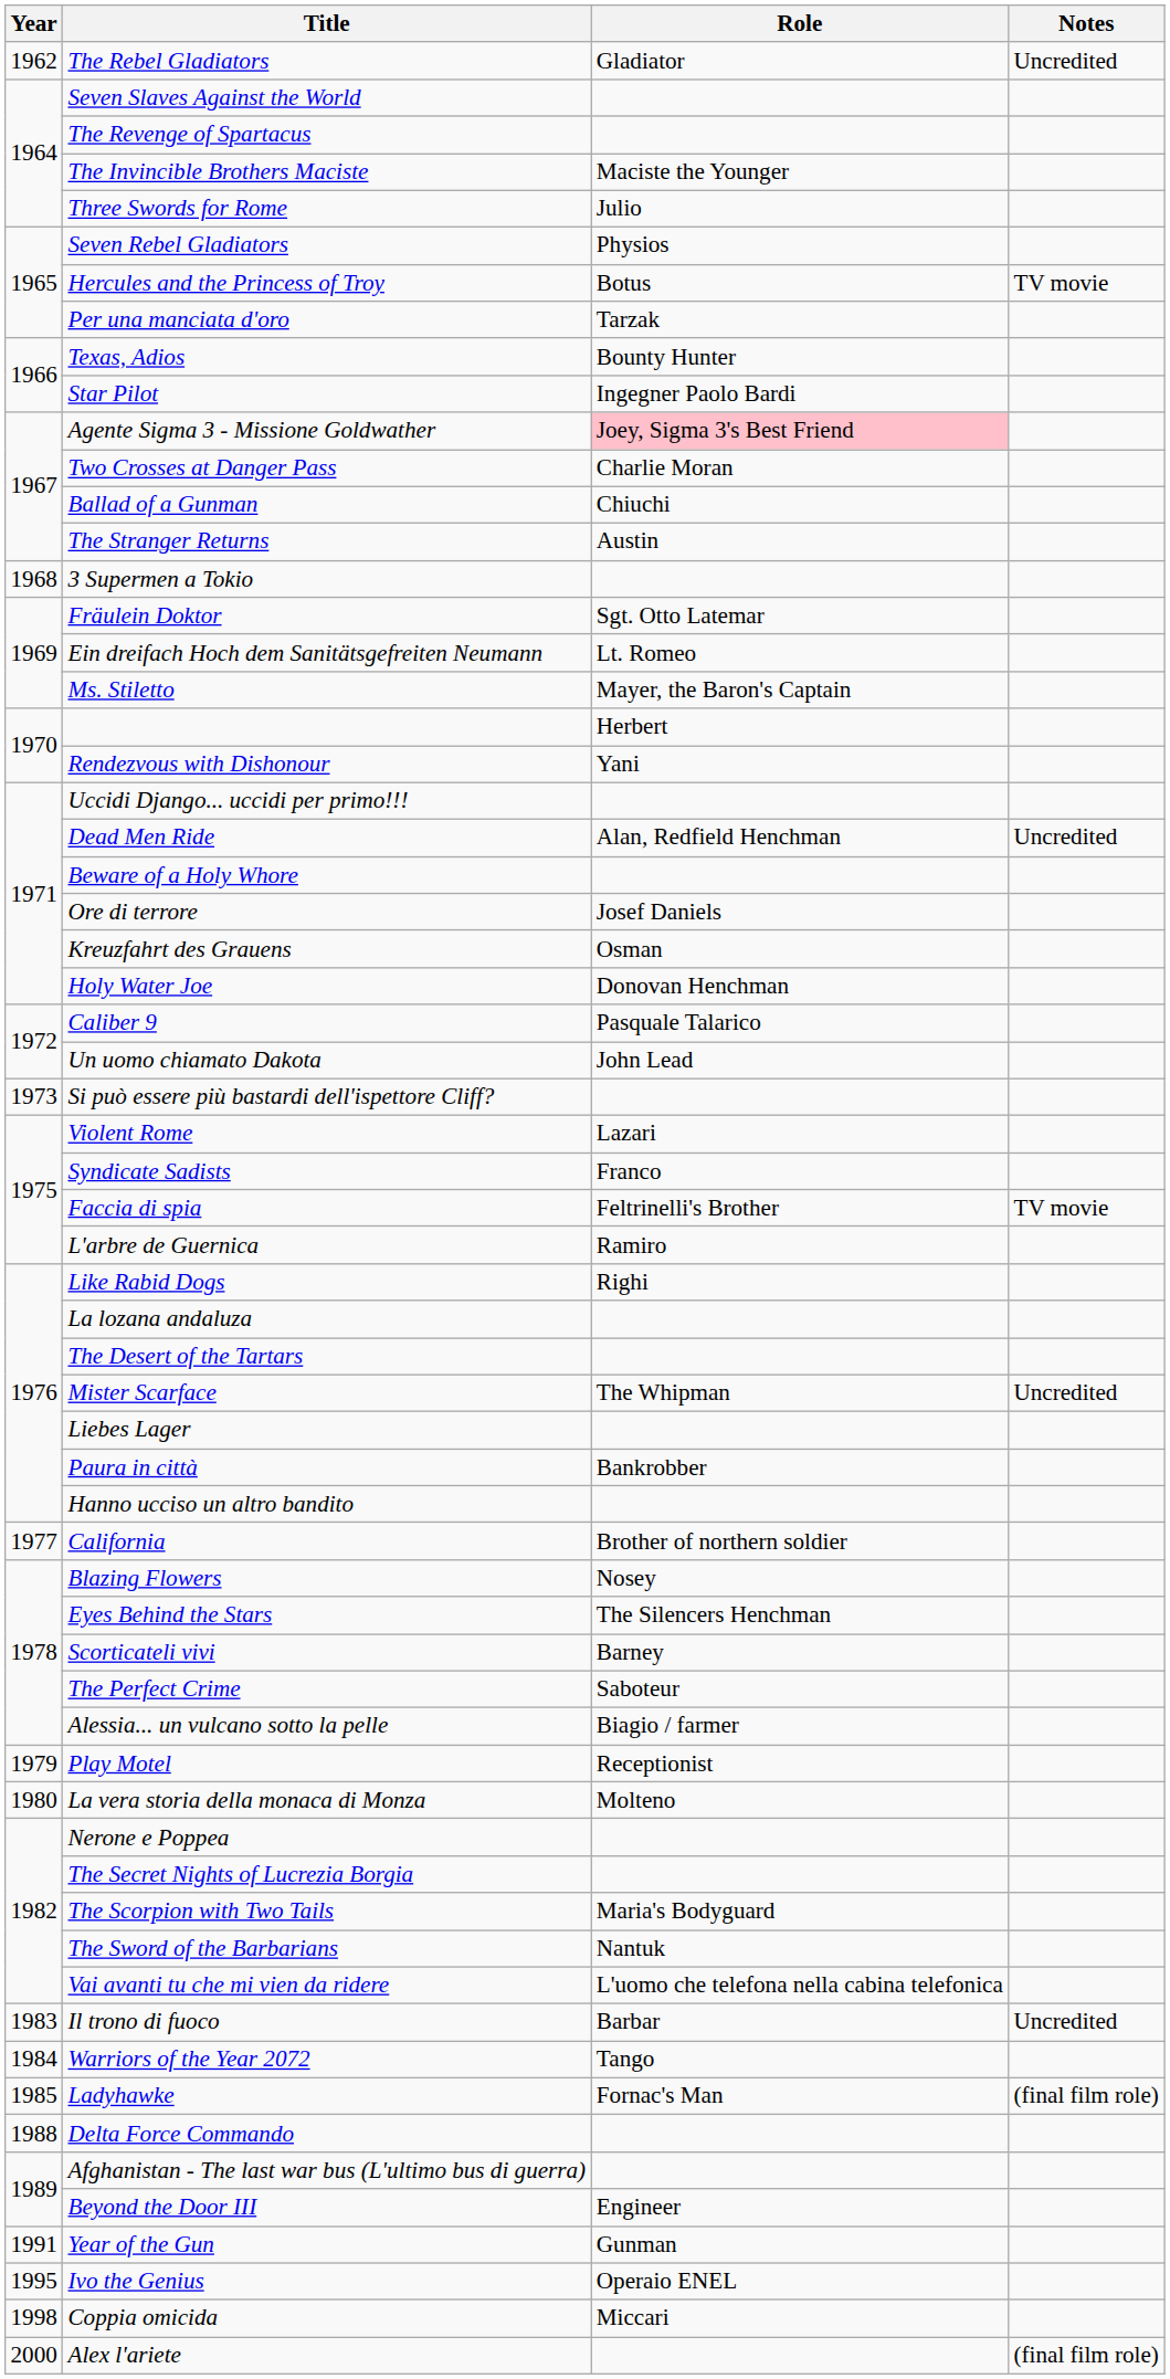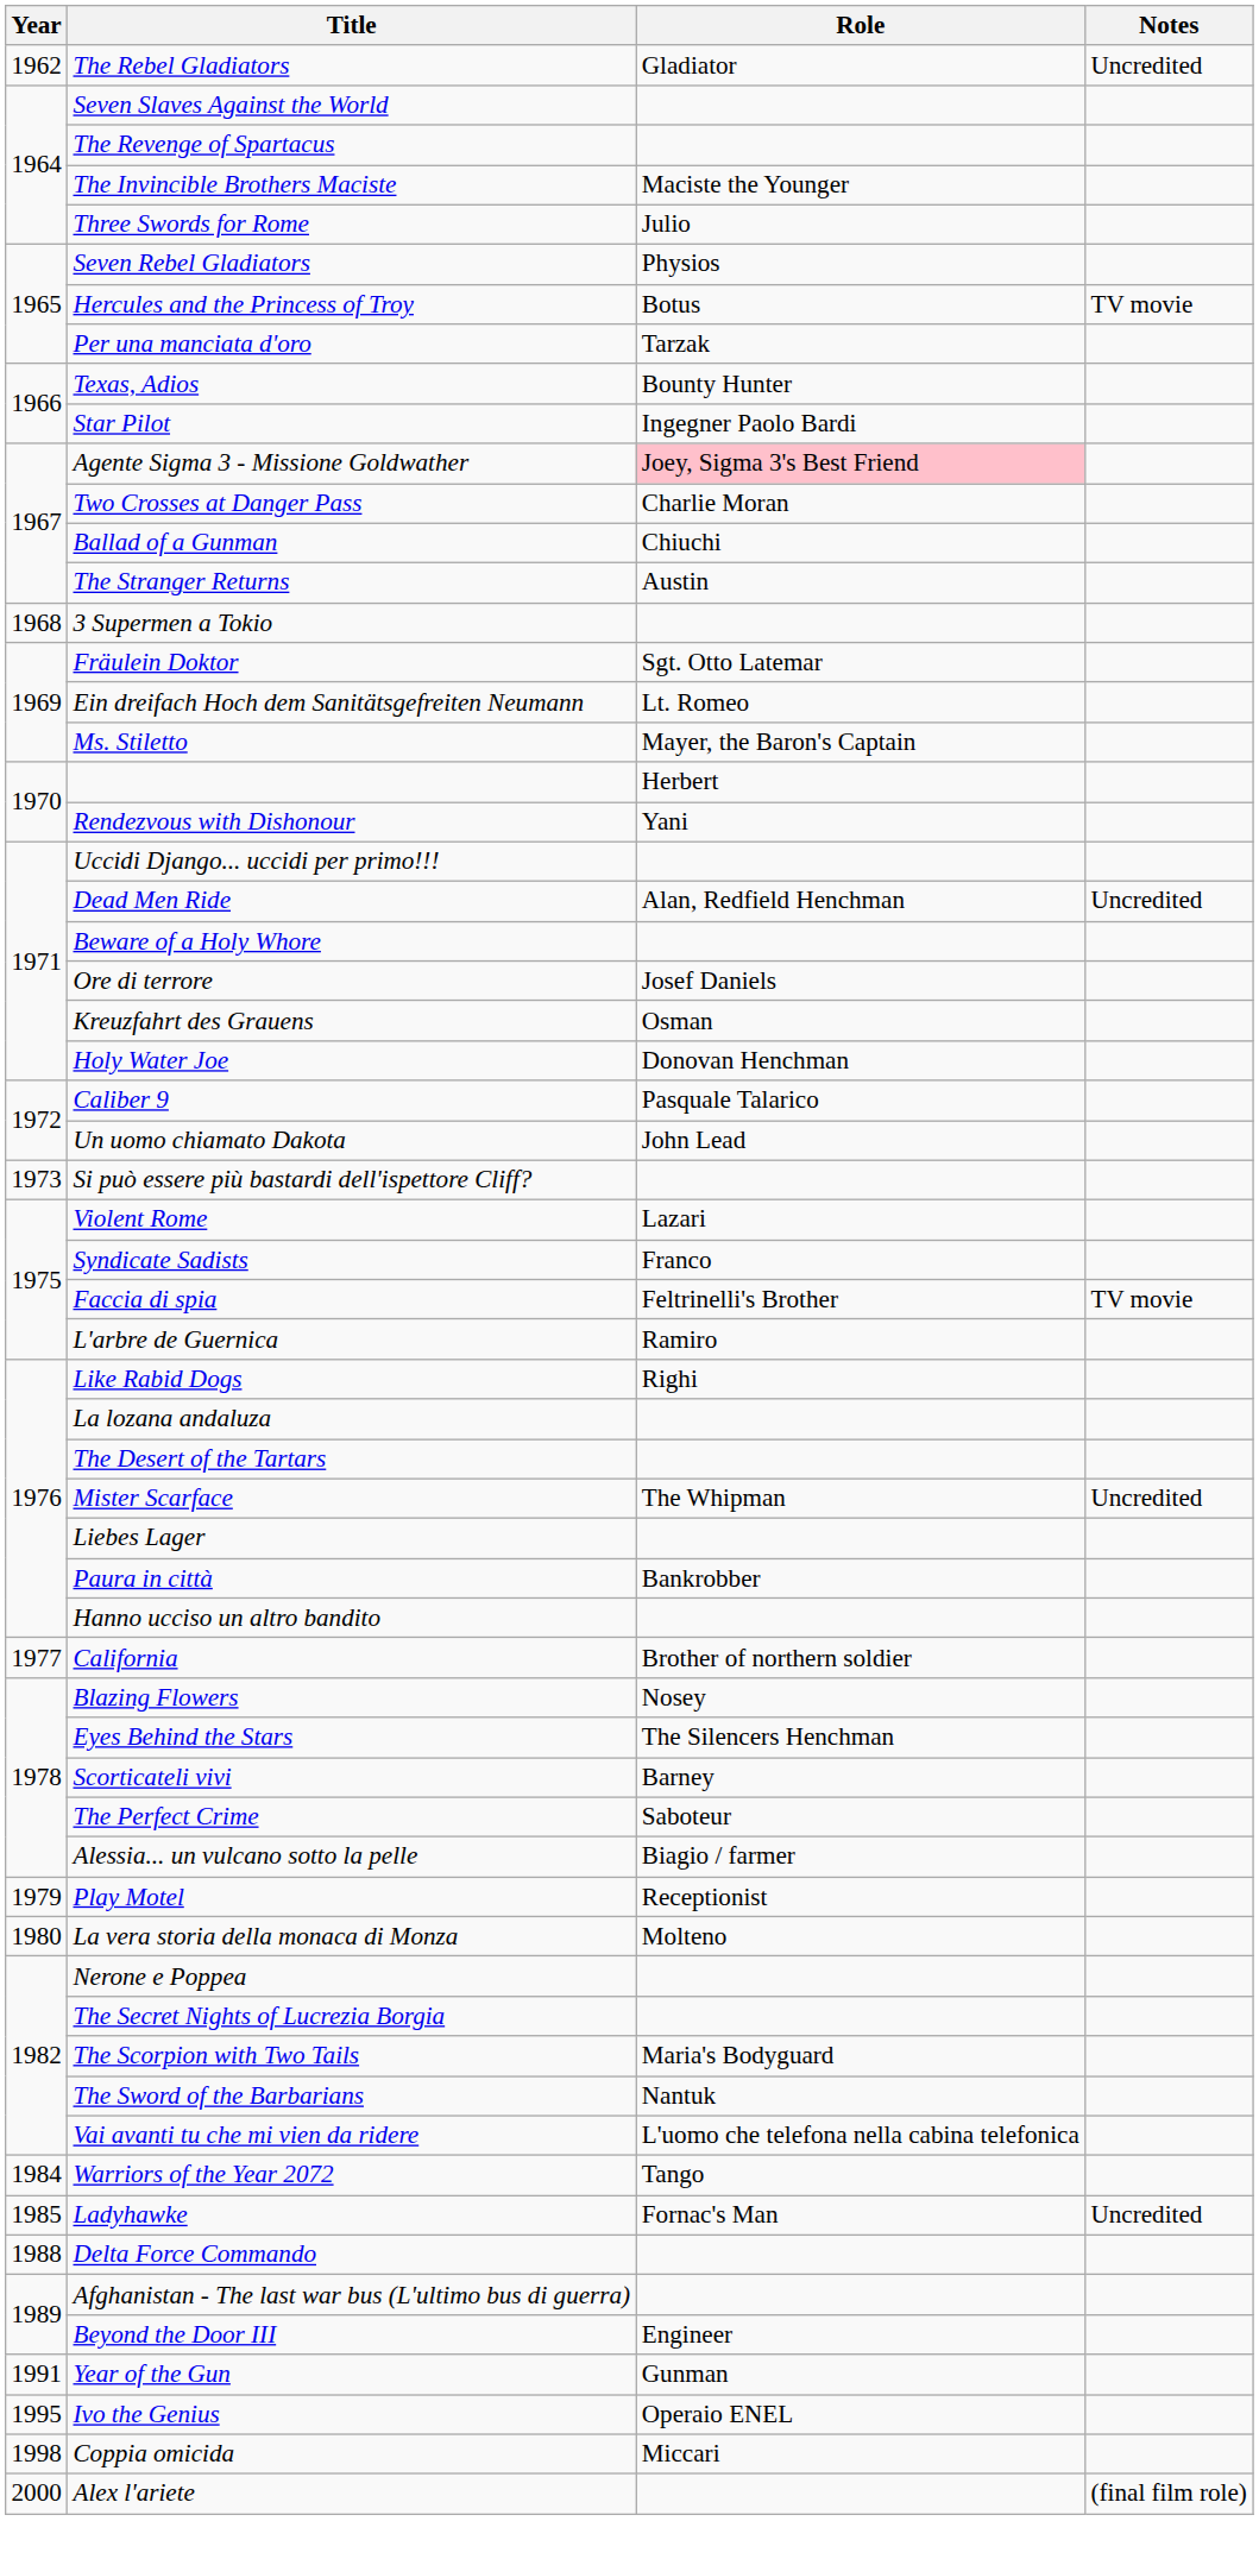 <table class="wikitable sortable">
 <tr>
 <th>Year</th>
 <th>Title</th>
 <th>Role</th>
 <th class="unsortable">Notes</th>
 </tr>
 <tr>
 <td>1962</td>
 <td><em><a href='#'>The Rebel Gladiators</a></em></td>
 <td>Gladiator</td>
 <td>Uncredited</td>
 </tr>
 <tr>
 <td rowspan=4>1964</td>
 <td><em><a href='#'>Seven Slaves Against the World</a></em></td>
 <td></td>
 <td></td>
 </tr>
 <tr>
 <td><em><a href='#'>The Revenge of Spartacus</a></em></td>
 <td></td>
 <td></td>
 </tr>
 <tr>
 <td><em><a href='#'>The Invincible Brothers Maciste</a></em></td>
 <td>Maciste the Younger</td>
 <td></td>
 </tr>
 <tr>
 <td><em><a href='#'>Three Swords for Rome</a></em></td>
 <td>Julio</td>
 <td></td>
 </tr>
 <tr>
 <td rowspan=3>1965</td>
 <td><em><a href='#'>Seven Rebel Gladiators</a></em></td>
 <td>Physios</td>
 <td></td>
 </tr>
 <tr>
 <td><em><a href='#'>Hercules and the Princess of Troy</a></em></td>
 <td>Botus</td>
 <td>TV movie</td>
 </tr>
 <tr>
 <td><em><a href='#'>Per una manciata d'oro</a></em></td>
 <td>Tarzak</td>
 <td></td>
 </tr>
 <tr>
 <td rowspan=2>1966</td>
 <td><em><a href='#'>Texas, Adios</a></em></td>
 <td>Bounty Hunter</td>
 <td></td>
 </tr>
 <tr>
 <td><em><a href='#'>Star Pilot</a></em></td>
 <td>Ingegner Paolo Bardi</td>
 <td></td>
 </tr>
 <tr>
 <td rowspan=4>1967</td>
 <td><em>Agente Sigma 3 - Missione Goldwather</em></td>
 <td style="background: pink;">Joey, Sigma 3's Best Friend</td>
 <td></td>
 </tr>
 <tr>
 <td><em><a href='#'>Two Crosses at Danger Pass</a></em></td>
 <td>Charlie Moran</td>
 <td></td>
 </tr>
 <tr>
 <td><em><a href='#'>Ballad of a Gunman</a></em></td>
 <td>Chiuchi</td>
 <td></td>
 </tr>
 <tr>
 <td><em><a href='#'>The Stranger Returns</a></em></td>
 <td>Austin</td>
 <td></td>
 </tr>
 <tr>
 <td>1968</td>
 <td><em>3 Supermen a Tokio</em></td>
 <td></td>
 <td></td>
 </tr>
 <tr>
 <td rowspan=3>1969</td>
 <td><em><a href='#'>Fräulein Doktor</a></em></td>
 <td>Sgt. Otto Latemar</td>
 <td></td>
 </tr>
 <tr>
 <td><em>Ein dreifach Hoch dem Sanitätsgefreiten Neumann</em></td>
 <td>Lt. Romeo</td>
 <td></td>
 </tr>
 <tr>
 <td><em><a href='#'>Ms. Stiletto</a></em></td>
 <td>Mayer, the Baron's Captain</td>
 <td></td>
 </tr>
 <tr>
 <td rowspan=2>1970</td>
 <td><em></em></td>
 <td>Herbert</td>
 <td></td>
 </tr>
 <tr>
 <td><em><a href='#'>Rendezvous with Dishonour</a></em></td>
 <td>Yani</td>
 <td></td>
 </tr>
 <tr>
 <td rowspan=6>1971</td>
 <td><em>Uccidi Django... uccidi per primo!!!</em></td>
 <td></td>
 <td></td>
 </tr>
 <tr>
 <td><em><a href='#'>Dead Men Ride</a></em></td>
 <td>Alan, Redfield Henchman</td>
 <td>Uncredited</td>
 </tr>
 <tr>
 <td><em><a href='#'>Beware of a Holy Whore</a></em></td>
 <td></td>
 <td></td>
 </tr>
 <tr>
 <td><em>Ore di terrore</em></td>
 <td>Josef Daniels</td>
 <td></td>
 </tr>
 <tr>
 <td><em>Kreuzfahrt des Grauens</em></td>
 <td>Osman</td>
 <td></td>
 </tr>
 <tr>
 <td><em><a href='#'>Holy Water Joe</a></em></td>
 <td>Donovan Henchman</td>
 <td></td>
 </tr>
 <tr>
 <td rowspan=2>1972</td>
 <td><em><a href='#'>Caliber 9</a></em></td>
 <td>Pasquale Talarico</td>
 <td></td>
 </tr>
 <tr>
 <td><em>Un uomo chiamato Dakota</em></td>
 <td>John Lead</td>
 <td></td>
 </tr>
 <tr>
 <td>1973</td>
 <td><em>Si può essere più bastardi dell'ispettore Cliff?</em></td>
 <td></td>
 <td></td>
 </tr>
 <tr>
 <td rowspan=4>1975</td>
 <td><em><a href='#'>Violent Rome</a></em></td>
 <td>Lazari</td>
 <td></td>
 </tr>
 <tr>
 <td><em><a href='#'>Syndicate Sadists</a></em></td>
 <td>Franco</td>
 <td></td>
 </tr>
 <tr>
 <td><em><a href='#'>Faccia di spia</a></em></td>
 <td>Feltrinelli's Brother</td>
 <td>TV movie</td>
 </tr>
 <tr>
 <td><em>L'arbre de Guernica</em></td>
 <td>Ramiro</td>
 <td></td>
 </tr>
 <tr>
 <td rowspan=7>1976</td>
 <td><em><a href='#'>Like Rabid Dogs</a></em></td>
 <td>Righi</td>
 <td></td>
 </tr>
 <tr>
 <td><em>La lozana andaluza</em></td>
 <td></td>
 <td></td>
 </tr>
 <tr>
 <td><em><a href='#'>The Desert of the Tartars</a></em></td>
 <td></td>
 <td></td>
 </tr>
 <tr>
 <td><em><a href='#'>Mister Scarface</a></em></td>
 <td>The Whipman</td>
 <td>Uncredited</td>
 </tr>
 <tr>
 <td><em>Liebes Lager</em></td>
 <td></td>
 <td></td>
 </tr>
 <tr>
 <td><em><a href='#'>Paura in città</a></em></td>
 <td>Bankrobber</td>
 <td></td>
 </tr>
 <tr>
 <td><em>Hanno ucciso un altro bandito</em></td>
 <td></td>
 <td></td>
 </tr>
 <tr>
 <td>1977</td>
 <td><em><a href='#'>California</a></em></td>
 <td>Brother of northern soldier</td>
 <td></td>
 </tr>
 <tr>
 <td rowspan=5>1978</td>
 <td><em><a href='#'>Blazing Flowers</a></em></td>
 <td>Nosey</td>
 <td></td>
 </tr>
 <tr>
 <td><em><a href='#'>Eyes Behind the Stars</a></em></td>
 <td>The Silencers Henchman</td>
 <td></td>
 </tr>
 <tr>
 <td><em><a href='#'>Scorticateli vivi</a></em></td>
 <td>Barney</td>
 <td></td>
 </tr>
 <tr>
 <td><em><a href='#'>The Perfect Crime</a></em></td>
 <td>Saboteur</td>
 <td></td>
 </tr>
 <tr>
 <td><em>Alessia... un vulcano sotto la pelle</em></td>
 <td>Biagio / farmer</td>
 <td></td>
 </tr>
 <tr>
 <td>1979</td>
 <td><em><a href='#'>Play Motel</a></em></td>
 <td>Receptionist</td>
 <td></td>
 </tr>
 <tr>
 <td>1980</td>
 <td><em>La vera storia della monaca di Monza</em></td>
 <td>Molteno</td>
 <td></td>
 </tr>
 <tr>
 <td rowspan=5>1982</td>
 <td><em>Nerone e Poppea</em></td>
 <td></td>
 <td></td>
 </tr>
 <tr>
 <td><em><a href='#'>The Secret Nights of Lucrezia Borgia</a></em></td>
 <td></td>
 <td></td>
 </tr>
 <tr>
 <td><em><a href='#'>The Scorpion with Two Tails</a></em></td>
 <td>Maria's Bodyguard</td>
 <td></td>
 </tr>
 <tr>
 <td><em><a href='#'>The Sword of the Barbarians</a></em></td>
 <td>Nantuk</td>
 <td></td>
 </tr>
 <tr>
 <td><em><a href='#'>Vai avanti tu che mi vien da ridere</a></em></td>
 <td>L'uomo che telefona nella cabina telefonica</td>
 <td></td>
 </tr>
 <tr>
-<td>1983</td>
-<td><em>Il trono di fuoco</em></td>
-<td>Barbar</td>
-<td>Uncredited</td>
-</tr>
-<tr>
 <td>1984</td>
 <td><em><a href='#'>Warriors of the Year 2072</a></em></td>
 <td>Tango</td>
 <td></td>
 </tr>
 <tr>
 <td>1985</td>
 <td><em><a href='#'>Ladyhawke</a></em></td>
 <td>Fornac's Man</td>
-<td>(final film role)</td>
+<td>Uncredited</td>
 </tr>
 <tr>
 <td>1988</td>
 <td><em><a href='#'>Delta Force Commando</a></em></td>
 <td></td>
 <td></td>
 </tr>
 <tr>
 <td rowspan=2>1989</td>
 <td><em>Afghanistan - The last war bus (L'ultimo bus di guerra)</em></td>
 <td></td>
 <td></td>
 </tr>
 <tr>
 <td><em><a href='#'>Beyond the Door III</a></em></td>
 <td>Engineer</td>
 <td></td>
 </tr>
 <tr>
 <td>1991</td>
 <td><em><a href='#'>Year of the Gun</a></em></td>
 <td>Gunman</td>
 <td></td>
 </tr>
 <tr>
 <td>1995</td>
 <td><em><a href='#'>Ivo the Genius</a></em></td>
 <td>Operaio ENEL</td>
 <td></td>
 </tr>
 <tr>
 <td>1998</td>
 <td><em>Coppia omicida</em></td>
 <td>Miccari</td>
 <td></td>
 </tr>
 <tr>
 <td>2000</td>
 <td><em>Alex l'ariete</em></td>
 <td></td>
 <td>(final film role)</td>
 </tr>
 </table>
